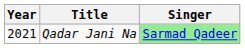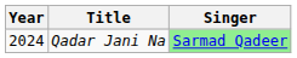 <table class="wikitable sortable plainrowheaders">
 <tr style="background:#ccc; text-align:center;">
 <th>Year</th>
 <th>Title</th>
 <th>Singer</th>
 </tr>
 <tr>
-<td>2021</td>
+<td>2024</td>
 <td><em>Qadar Jani Na</em></td>
 <td style="background: lightgreen;"><a href='#'>Sarmad Qadeer</a></td>
 </tr>
 </table>
